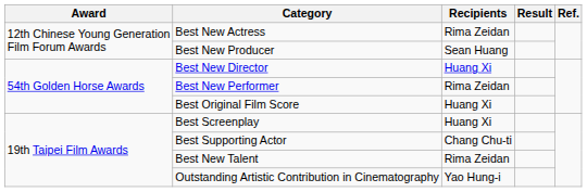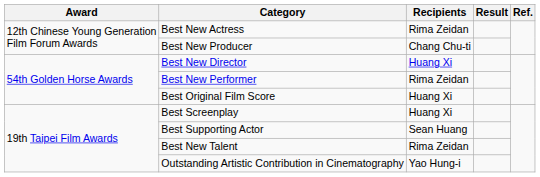 <table class="wikitable">
 <tr>
 <th>Award</th>
 <th>Category</th>
 <th>Recipients</th>
 <th>Result</th>
 <th>Ref.</th>
 </tr>
 <tr>
 <td rowspan=2>12th Chinese Young Generation<br> Film Forum Awards</td>
 <td>Best New Actress</td>
 <td>Rima Zeidan</td>
 <td></td>
 <td rowspan=2></td>
 </tr>
 <tr>
 <td>Best New Producer</td>
-<td>Sean Huang</td>
+<td>Chang Chu-ti</td>
 <td></td>
 </tr>
 <tr>
 <td rowspan=3><a href='#'>54th Golden Horse Awards</a></td>
 <td><a href='#'>Best New Director</a></td>
 <td><a href='#'>Huang Xi</a></td>
 <td></td>
 <td rowspan=3></td>
 </tr>
 <tr>
 <td><a href='#'>Best New Performer</a></td>
 <td>Rima Zeidan</td>
 <td></td>
 </tr>
 <tr>
 <td>Best Original Film Score</td>
 <td>Huang Xi</td>
 <td></td>
 </tr>
 <tr>
 <td rowspan=4>19th <a href='#'>Taipei Film Awards</a></td>
 <td>Best Screenplay</td>
 <td>Huang Xi</td>
 <td></td>
 <td rowspan=4></td>
 </tr>
 <tr>
 <td>Best Supporting Actor</td>
-<td>Chang Chu-ti</td>
+<td>Sean Huang</td>
 <td></td>
 </tr>
 <tr>
 <td>Best New Talent</td>
 <td>Rima Zeidan</td>
 <td></td>
 </tr>
 <tr>
 <td>Outstanding Artistic Contribution in Cinematography</td>
 <td>Yao Hung-i</td>
 <td></td>
 </tr>
 </table>
